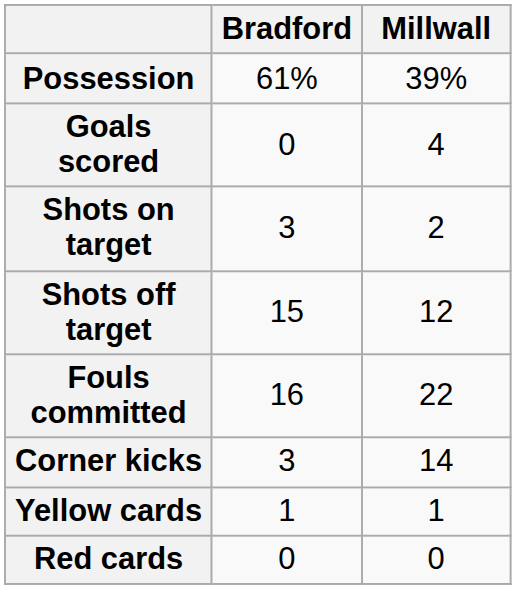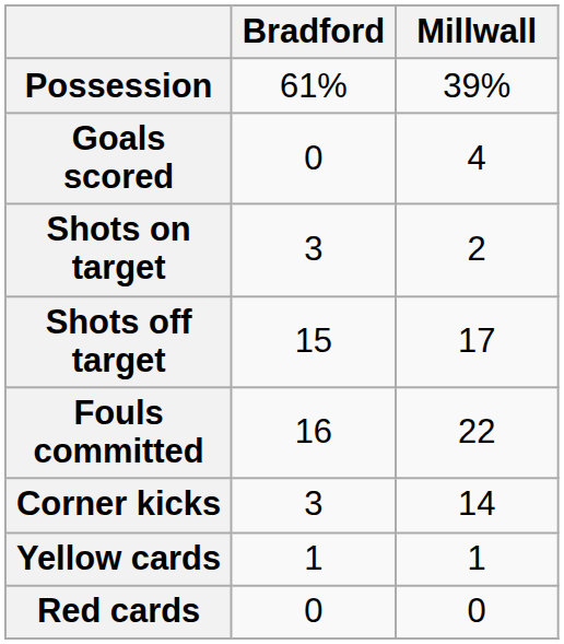 <table class="wikitable plainrowheaders" style="text-align: center">
 <tr>
 <th scope="col" width=100></th>
 <th scope="col" width=70>Bradford</th>
 <th scope="col" width=70>Millwall</th>
 </tr>
 <tr>
 <th scope="row">Possession</th>
 <td>61%</td>
 <td>39%</td>
 </tr>
 <tr>
 <th scope="row">Goals scored</th>
 <td>0</td>
 <td>4</td>
 </tr>
 <tr>
 <th scope="row">Shots on target</th>
 <td>3</td>
 <td>2</td>
 </tr>
 <tr>
 <th scope="row">Shots off target</th>
 <td>15</td>
-<td>12</td>
+<td>17</td>
 </tr>
 <tr>
 <th scope="row">Fouls committed</th>
 <td>16</td>
 <td>22</td>
 </tr>
 <tr>
 <th scope="row">Corner kicks</th>
 <td>3</td>
 <td>14</td>
 </tr>
 <tr>
 <th scope="row">Yellow cards</th>
 <td>1</td>
 <td>1</td>
 </tr>
 <tr>
 <th scope="row">Red cards</th>
 <td>0</td>
 <td>0</td>
 </tr>
 </table>
